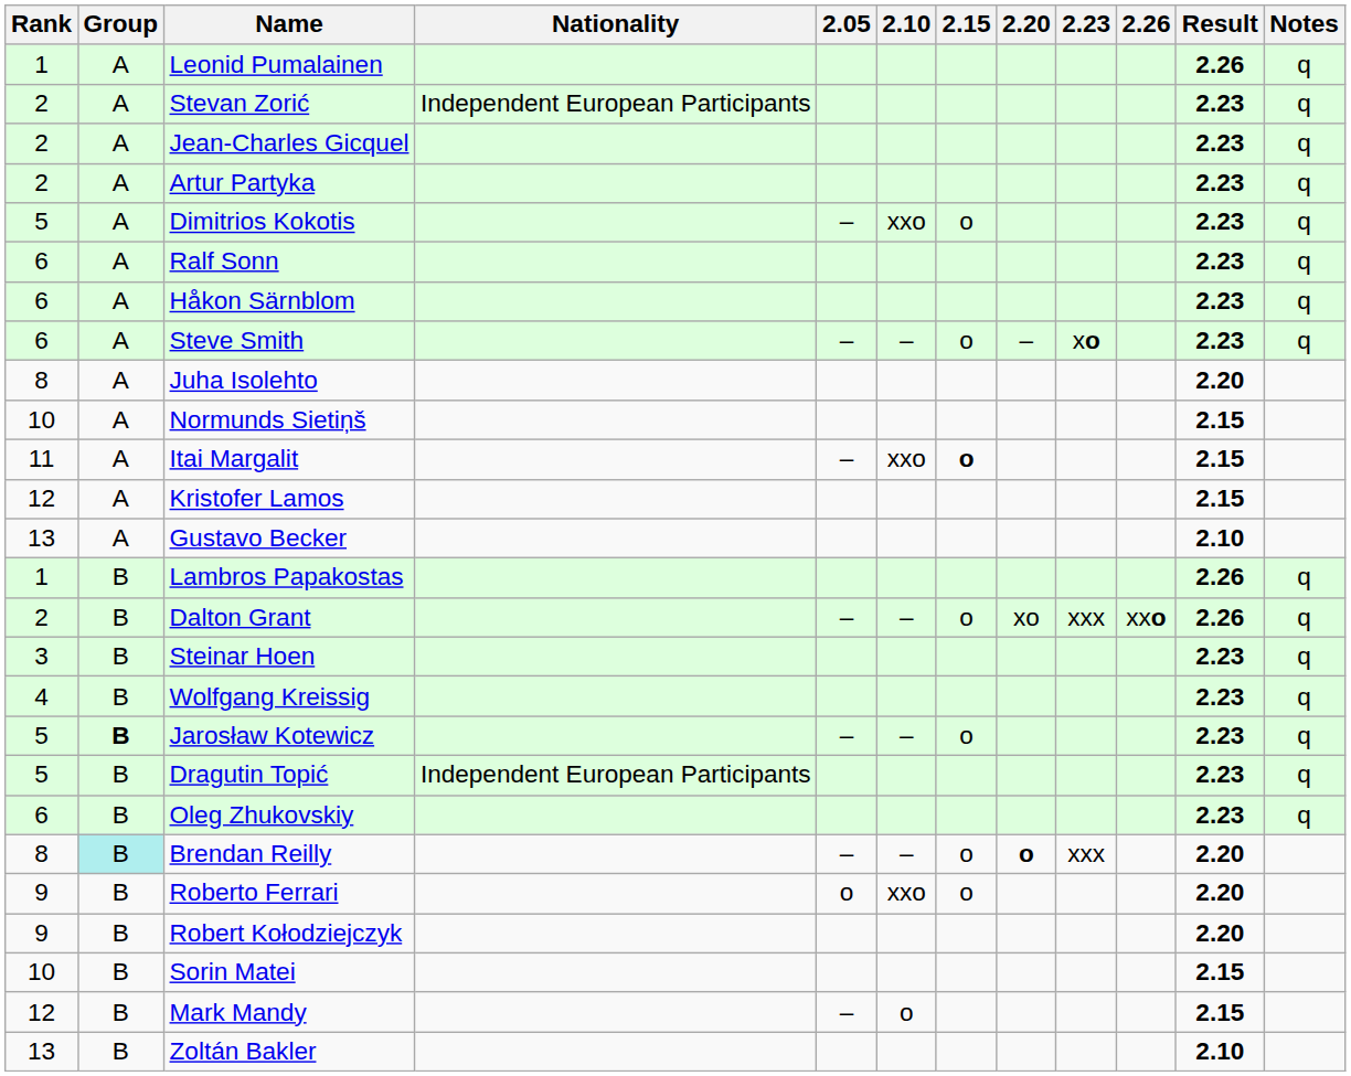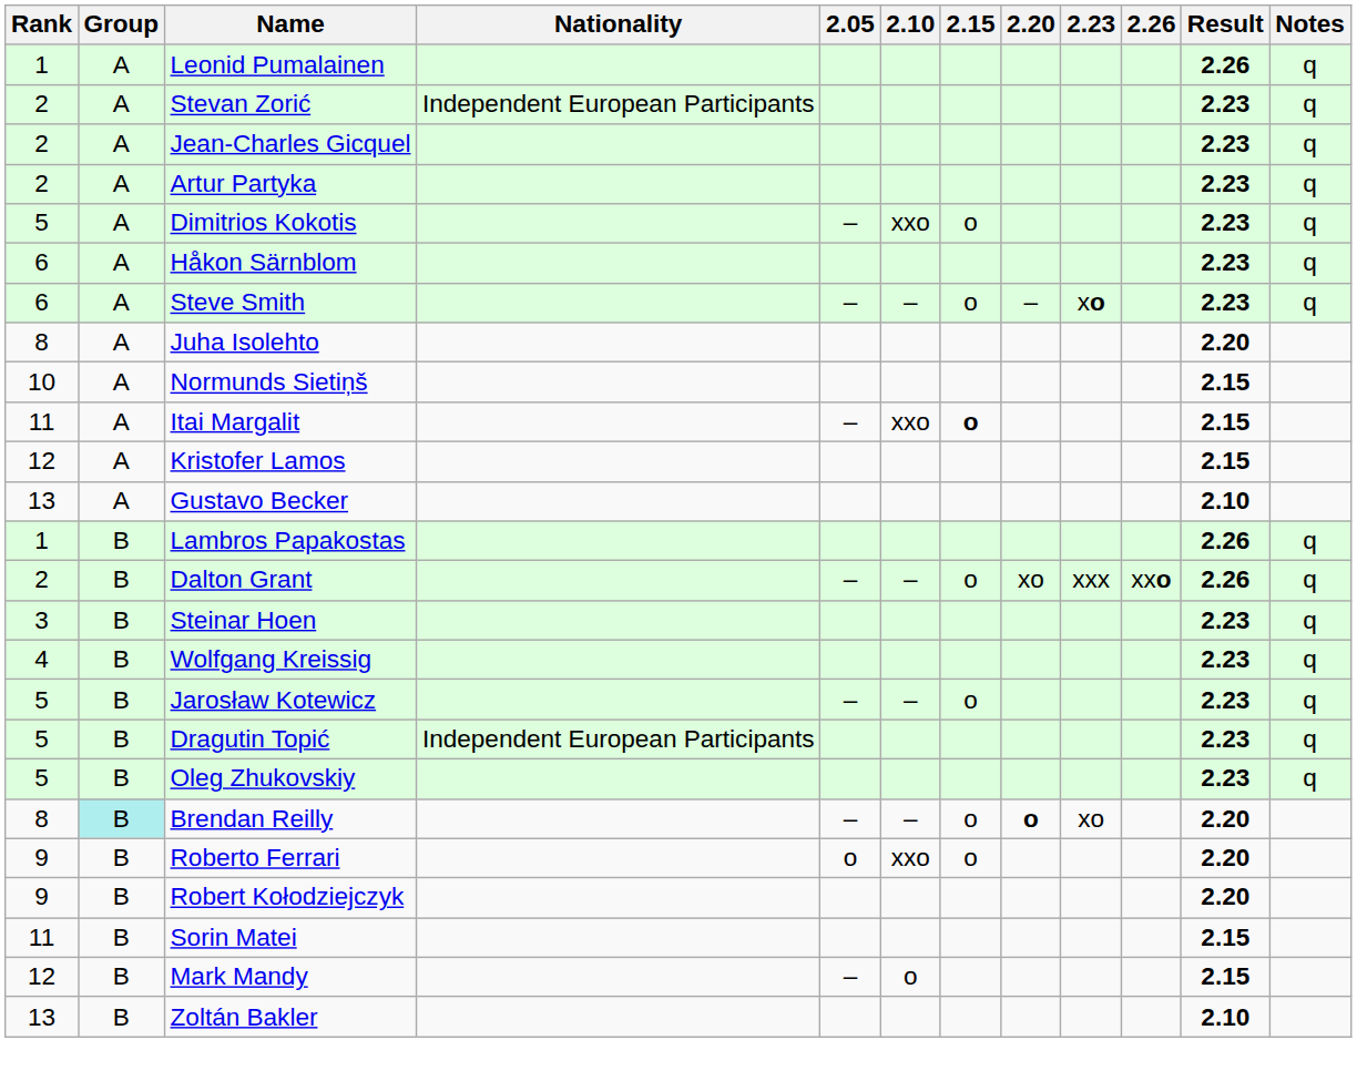 <table class="wikitable sortable" style="text-align:center">
 <tr>
 <th>Rank</th>
 <th>Group</th>
 <th>Name</th>
 <th>Nationality</th>
 <th>2.05</th>
 <th>2.10</th>
 <th>2.15</th>
 <th>2.20</th>
 <th>2.23</th>
 <th>2.26</th>
 <th>Result</th>
 <th>Notes</th>
 </tr>
 <tr bgcolor=ddffdd>
 <td>1</td>
 <td>A</td>
 <td align=left><a href='#'>Leonid Pumalainen</a></td>
 <td align=left></td>
 <td></td>
 <td></td>
 <td></td>
 <td></td>
 <td></td>
 <td></td>
 <td><strong>2.26</strong></td>
 <td>q</td>
 </tr>
 <tr bgcolor=ddffdd>
 <td>2</td>
 <td>A</td>
 <td align=left><a href='#'>Stevan Zorić</a></td>
 <td align=left>Independent European Participants</td>
 <td></td>
 <td></td>
 <td></td>
 <td></td>
 <td></td>
 <td></td>
 <td><strong>2.23</strong></td>
 <td>q</td>
 </tr>
 <tr bgcolor=ddffdd>
 <td>2</td>
 <td>A</td>
 <td align=left><a href='#'>Jean-Charles Gicquel</a></td>
 <td align=left></td>
 <td></td>
 <td></td>
 <td></td>
 <td></td>
 <td></td>
 <td></td>
 <td><strong>2.23</strong></td>
 <td>q</td>
 </tr>
 <tr bgcolor=ddffdd>
 <td>2</td>
 <td>A</td>
 <td align=left><a href='#'>Artur Partyka</a></td>
 <td align=left></td>
 <td></td>
 <td></td>
 <td></td>
 <td></td>
 <td></td>
 <td></td>
 <td><strong>2.23</strong></td>
 <td>q</td>
 </tr>
 <tr bgcolor=ddffdd>
 <td>5</td>
 <td>A</td>
 <td align=left><a href='#'>Dimitrios Kokotis</a></td>
 <td align=left></td>
 <td>–</td>
 <td>xxo</td>
 <td>o</td>
-<td></td>
-<td></td>
-<td></td>
-<td><strong>2.23</strong></td>
-<td>q</td>
-</tr>
-<tr bgcolor=ddffdd>
-<td>6</td>
-<td>A</td>
-<td align=left><a href='#'>Ralf Sonn</a></td>
-<td align=left></td>
-<td></td>
-<td></td>
-<td></td>
 <td></td>
 <td></td>
 <td></td>
 <td><strong>2.23</strong></td>
 <td>q</td>
 </tr>
 <tr bgcolor=ddffdd>
 <td>6</td>
 <td>A</td>
 <td align=left><a href='#'>Håkon Särnblom</a></td>
 <td align=left></td>
 <td></td>
 <td></td>
 <td></td>
 <td></td>
 <td></td>
 <td></td>
 <td><strong>2.23</strong></td>
 <td>q</td>
 </tr>
 <tr bgcolor=ddffdd>
 <td>6</td>
 <td>A</td>
 <td align=left><a href='#'>Steve Smith</a></td>
 <td align=left></td>
 <td>–</td>
 <td>–</td>
 <td>o</td>
 <td>–</td>
 <td>x<strong>o</strong></td>
 <td></td>
 <td><strong>2.23</strong></td>
 <td>q</td>
 </tr>
 <tr>
 <td>8</td>
 <td>A</td>
 <td align=left><a href='#'>Juha Isolehto</a></td>
 <td align=left></td>
 <td></td>
 <td></td>
 <td></td>
 <td></td>
 <td></td>
 <td></td>
 <td><strong>2.20</strong></td>
 <td></td>
 </tr>
 <tr>
 <td>10</td>
 <td>A</td>
 <td align=left><a href='#'>Normunds Sietiņš</a></td>
 <td align=left></td>
 <td></td>
 <td></td>
 <td></td>
 <td></td>
 <td></td>
 <td></td>
 <td><strong>2.15</strong></td>
 <td></td>
 </tr>
 <tr>
 <td>11</td>
 <td>A</td>
 <td align=left><a href='#'>Itai Margalit</a></td>
 <td align=left></td>
 <td>–</td>
 <td>xxo</td>
 <td><strong>o</strong></td>
 <td></td>
 <td></td>
 <td></td>
 <td><strong>2.15</strong></td>
 <td></td>
 </tr>
 <tr>
 <td>12</td>
 <td>A</td>
 <td align=left><a href='#'>Kristofer Lamos</a></td>
 <td align=left></td>
 <td></td>
 <td></td>
 <td></td>
 <td></td>
 <td></td>
 <td></td>
 <td><strong>2.15</strong></td>
 <td></td>
 </tr>
 <tr>
 <td>13</td>
 <td>A</td>
 <td align=left><a href='#'>Gustavo Becker</a></td>
 <td align=left></td>
 <td></td>
 <td></td>
 <td></td>
 <td></td>
 <td></td>
 <td></td>
 <td><strong>2.10</strong></td>
 <td></td>
 </tr>
 <tr bgcolor=ddffdd>
 <td>1</td>
 <td>B</td>
 <td align=left><a href='#'>Lambros Papakostas</a></td>
 <td align=left></td>
 <td></td>
 <td></td>
 <td></td>
 <td></td>
 <td></td>
 <td></td>
 <td><strong>2.26</strong></td>
 <td>q</td>
 </tr>
 <tr bgcolor=ddffdd>
 <td>2</td>
 <td>B</td>
 <td align=left><a href='#'>Dalton Grant</a></td>
 <td align=left></td>
 <td>–</td>
 <td>–</td>
 <td>o</td>
 <td>xo</td>
 <td>xxx</td>
 <td>xx<strong>o</strong></td>
 <td><strong>2.26</strong></td>
 <td>q</td>
 </tr>
 <tr bgcolor=ddffdd>
 <td>3</td>
 <td>B</td>
 <td align=left><a href='#'>Steinar Hoen</a></td>
 <td align=left></td>
 <td></td>
 <td></td>
 <td></td>
 <td></td>
 <td></td>
 <td></td>
 <td><strong>2.23</strong></td>
 <td>q</td>
 </tr>
 <tr bgcolor=ddffdd>
 <td>4</td>
 <td>B</td>
 <td align=left><a href='#'>Wolfgang Kreissig</a></td>
 <td align=left></td>
 <td></td>
 <td></td>
 <td></td>
 <td></td>
 <td></td>
 <td></td>
 <td><strong>2.23</strong></td>
 <td>q</td>
 </tr>
 <tr bgcolor=ddffdd>
 <td>5</td>
-<td><strong>B</strong></td>
+<td>B</td>
 <td align=left><a href='#'>Jarosław Kotewicz</a></td>
 <td align=left></td>
 <td>–</td>
 <td>–</td>
 <td>o</td>
 <td></td>
 <td></td>
 <td></td>
 <td><strong>2.23</strong></td>
 <td>q</td>
 </tr>
 <tr bgcolor=ddffdd>
 <td>5</td>
 <td>B</td>
 <td align=left><a href='#'>Dragutin Topić</a></td>
 <td align=left>Independent European Participants</td>
 <td></td>
 <td></td>
 <td></td>
 <td></td>
 <td></td>
 <td></td>
 <td><strong>2.23</strong></td>
 <td>q</td>
 </tr>
 <tr bgcolor=ddffdd>
-<td>6</td>
+<td>5</td>
 <td>B</td>
 <td align=left><a href='#'>Oleg Zhukovskiy</a></td>
 <td align=left></td>
 <td></td>
 <td></td>
 <td></td>
 <td></td>
 <td></td>
 <td></td>
 <td><strong>2.23</strong></td>
 <td>q</td>
 </tr>
 <tr>
 <td>8</td>
 <td style="background: paleturquoise;">B</td>
 <td align=left><a href='#'>Brendan Reilly</a></td>
 <td align=left></td>
 <td>–</td>
 <td>–</td>
 <td>o</td>
 <td><strong>o</strong></td>
-<td>xxx</td>
+<td>xo</td>
 <td></td>
 <td><strong>2.20</strong></td>
 <td></td>
 </tr>
 <tr>
 <td>9</td>
 <td>B</td>
 <td align=left><a href='#'>Roberto Ferrari</a></td>
 <td align=left></td>
 <td>o</td>
 <td>xxo</td>
 <td>o</td>
 <td></td>
 <td></td>
 <td></td>
 <td><strong>2.20</strong></td>
 <td></td>
 </tr>
 <tr>
 <td>9</td>
 <td>B</td>
 <td align=left><a href='#'>Robert Kołodziejczyk</a></td>
 <td align=left></td>
 <td></td>
 <td></td>
 <td></td>
 <td></td>
 <td></td>
 <td></td>
 <td><strong>2.20</strong></td>
 <td></td>
 </tr>
 <tr>
-<td>10</td>
+<td>11</td>
 <td>B</td>
 <td align=left><a href='#'>Sorin Matei</a></td>
 <td align=left></td>
 <td></td>
 <td></td>
 <td></td>
 <td></td>
 <td></td>
 <td></td>
 <td><strong>2.15</strong></td>
 <td></td>
 </tr>
 <tr>
 <td>12</td>
 <td>B</td>
 <td align=left><a href='#'>Mark Mandy</a></td>
 <td align=left></td>
 <td>–</td>
 <td>o</td>
 <td></td>
 <td></td>
 <td></td>
 <td></td>
 <td><strong>2.15</strong></td>
 <td></td>
 </tr>
 <tr>
 <td>13</td>
 <td>B</td>
 <td align=left><a href='#'>Zoltán Bakler</a></td>
 <td align=left></td>
 <td></td>
 <td></td>
 <td></td>
 <td></td>
 <td></td>
 <td></td>
 <td><strong>2.10</strong></td>
 <td></td>
 </tr>
 </table>
